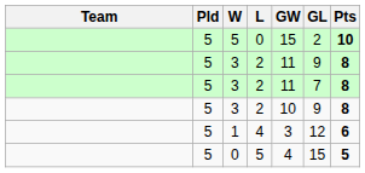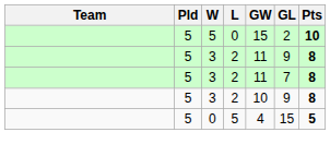 <table class="wikitable" style="text-align:center">
 <tr>
 <th width=200>Team</th>
 <th width=20>Pld</th>
 <th width=20>W</th>
 <th width=20>L</th>
 <th width=20>GW</th>
 <th width=20>GL</th>
 <th width=20>Pts</th>
 </tr>
 <tr bgcolor=ccffcc>
 <td style="text-align:left;"></td>
 <td>5</td>
 <td>5</td>
 <td>0</td>
 <td>15</td>
 <td>2</td>
 <td><strong>10</strong></td>
 </tr>
 <tr bgcolor=ccffcc>
 <td style="text-align:left;"></td>
 <td>5</td>
 <td>3</td>
 <td>2</td>
 <td>11</td>
 <td>9</td>
 <td><strong>8</strong></td>
 </tr>
 <tr bgcolor=ccffcc>
 <td style="text-align:left;"></td>
 <td>5</td>
 <td>3</td>
 <td>2</td>
 <td>11</td>
 <td>7</td>
 <td><strong>8</strong></td>
 </tr>
 <tr>
 <td style="text-align:left;"></td>
 <td>5</td>
 <td>3</td>
 <td>2</td>
 <td>10</td>
 <td>9</td>
 <td><strong>8</strong></td>
 </tr>
 <tr>
 <td style="text-align:left;"></td>
 <td>5</td>
-<td>1</td>
-<td>4</td>
-<td>3</td>
-<td>12</td>
-<td><strong>6</strong></td>
-</tr>
-<tr>
-<td style="text-align:left;"></td>
-<td>5</td>
 <td>0</td>
 <td>5</td>
 <td>4</td>
 <td>15</td>
 <td><strong>5</strong></td>
 </tr>
 </table>
